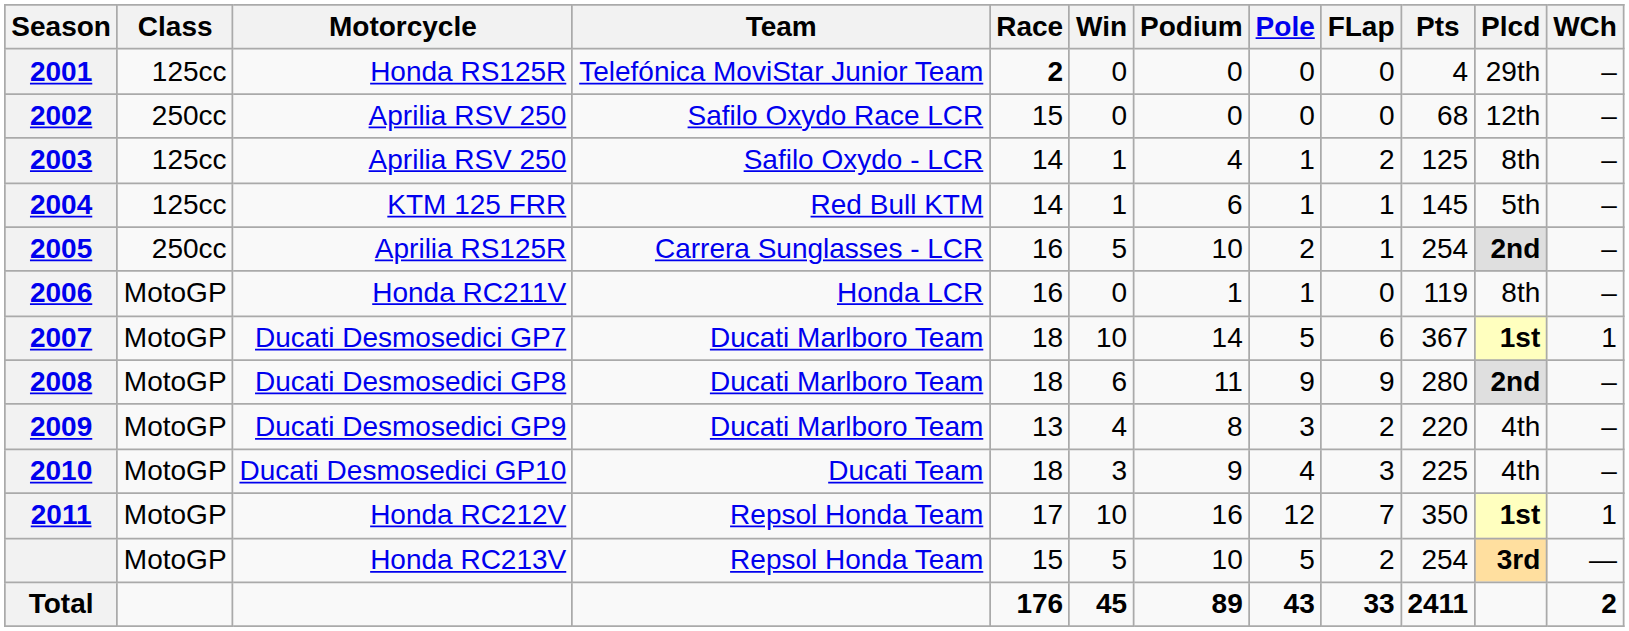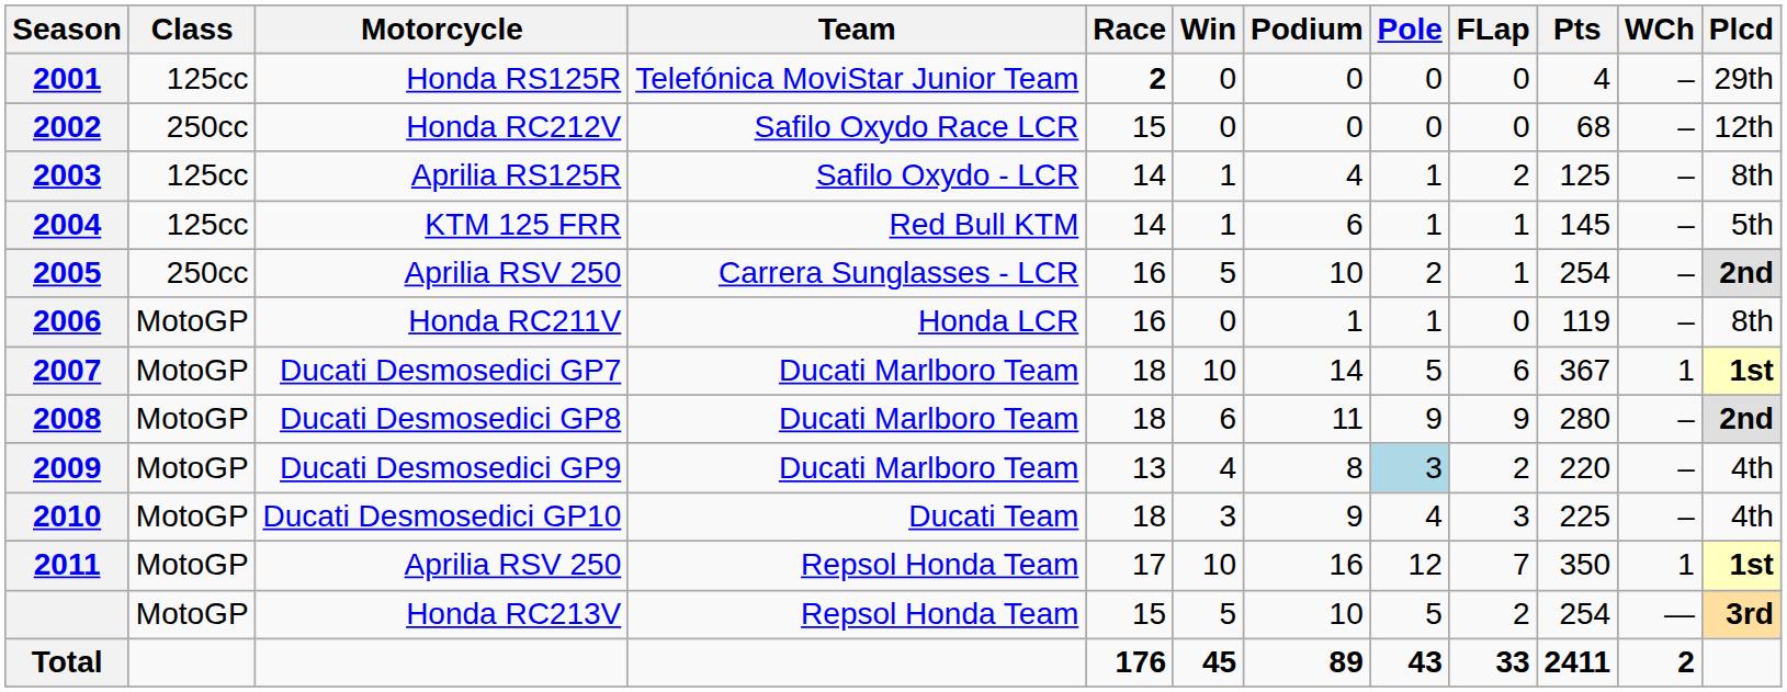 <table class="wikitable">
 <tr>
 <th>Season</th>
 <th>Class</th>
 <th>Motorcycle</th>
 <th>Team</th>
 <th>Race</th>
 <th>Win</th>
 <th>Podium</th>
 <th><a href='#'>Pole</a></th>
 <th>FLap</th>
 <th>Pts</th>
+<th>WCh</th>
 <th>Plcd</th>
-<th>WCh</th>
 </tr>
 <tr align="right">
 <th><a href='#'>2001</a></th>
 <td>125cc</td>
 <td><a href='#'>Honda RS125R</a></td>
 <td><a href='#'>Telefónica MoviStar Junior Team</a></td>
 <td><strong>2</strong></td>
 <td>0</td>
 <td>0</td>
 <td>0</td>
 <td>0</td>
 <td>4</td>
+<td>–</td>
 <td>29th</td>
-<td>–</td>
 </tr>
 <tr align="right">
 <th><a href='#'>2002</a></th>
 <td>250cc</td>
-<td><a href='#'>Aprilia RSV 250</a></td>
+<td><a href='#'>Honda RC212V</a></td>
 <td><a href='#'>Safilo Oxydo Race LCR</a></td>
 <td>15</td>
 <td>0</td>
 <td>0</td>
 <td>0</td>
 <td>0</td>
 <td>68</td>
+<td>–</td>
 <td>12th</td>
-<td>–</td>
 </tr>
 <tr align="right">
 <th><a href='#'>2003</a></th>
 <td>125cc</td>
-<td><a href='#'>Aprilia RSV 250</a></td>
+<td><a href='#'>Aprilia RS125R</a></td>
 <td><a href='#'>Safilo Oxydo - LCR</a></td>
 <td>14</td>
 <td>1</td>
 <td>4</td>
 <td>1</td>
 <td>2</td>
 <td>125</td>
+<td>–</td>
 <td>8th</td>
-<td>–</td>
 </tr>
 <tr align="right">
 <th><a href='#'>2004</a></th>
 <td>125cc</td>
 <td><a href='#'>KTM 125 FRR</a></td>
 <td><a href='#'>Red Bull KTM</a></td>
 <td>14</td>
 <td>1</td>
 <td>6</td>
 <td>1</td>
 <td>1</td>
 <td>145</td>
+<td>–</td>
 <td>5th</td>
-<td>–</td>
 </tr>
 <tr align="right">
 <th><a href='#'>2005</a></th>
 <td>250cc</td>
-<td><a href='#'>Aprilia RS125R</a></td>
+<td><a href='#'>Aprilia RSV 250</a></td>
 <td><a href='#'>Carrera Sunglasses - LCR</a></td>
 <td>16</td>
 <td>5</td>
 <td>10</td>
 <td>2</td>
 <td>1</td>
 <td>254</td>
+<td>–</td>
 <td style="background:#DFDFDF;"><strong>2nd</strong></td>
-<td>–</td>
 </tr>
 <tr align="right">
 <th><a href='#'>2006</a></th>
 <td>MotoGP</td>
 <td><a href='#'>Honda RC211V</a></td>
 <td><a href='#'>Honda LCR</a></td>
 <td>16</td>
 <td>0</td>
 <td>1</td>
 <td>1</td>
 <td>0</td>
 <td>119</td>
+<td>–</td>
 <td>8th</td>
-<td>–</td>
 </tr>
 <tr align="right">
 <th><a href='#'>2007</a></th>
 <td>MotoGP</td>
 <td><a href='#'>Ducati Desmosedici GP7</a></td>
 <td><a href='#'>Ducati Marlboro Team</a></td>
 <td>18</td>
 <td>10</td>
 <td>14</td>
 <td>5</td>
 <td>6</td>
 <td>367</td>
+<td>1</td>
 <td style="background:#FFFFBF;"><strong>1st</strong></td>
-<td>1</td>
 </tr>
 <tr align="right">
 <th><a href='#'>2008</a></th>
 <td>MotoGP</td>
 <td><a href='#'>Ducati Desmosedici GP8</a></td>
 <td><a href='#'>Ducati Marlboro Team</a></td>
 <td>18</td>
 <td>6</td>
 <td>11</td>
 <td>9</td>
 <td>9</td>
 <td>280</td>
+<td>–</td>
 <td style="background:#DFDFDF;"><strong>2nd</strong></td>
-<td>–</td>
 </tr>
 <tr align="right">
 <th><a href='#'>2009</a></th>
 <td>MotoGP</td>
 <td><a href='#'>Ducati Desmosedici GP9</a></td>
 <td><a href='#'>Ducati Marlboro Team</a></td>
 <td>13</td>
 <td>4</td>
 <td>8</td>
-<td>3</td>
+<td style="background: lightblue;">3</td>
 <td>2</td>
 <td>220</td>
+<td>–</td>
 <td>4th</td>
-<td>–</td>
 </tr>
 <tr align="right">
 <th><a href='#'>2010</a></th>
 <td>MotoGP</td>
 <td><a href='#'>Ducati Desmosedici GP10</a></td>
 <td><a href='#'>Ducati Team</a></td>
 <td>18</td>
 <td>3</td>
 <td>9</td>
 <td>4</td>
 <td>3</td>
 <td>225</td>
+<td>–</td>
 <td>4th</td>
-<td>–</td>
 </tr>
 <tr align="right">
 <th><a href='#'>2011</a></th>
 <td>MotoGP</td>
-<td><a href='#'>Honda RC212V</a></td>
+<td><a href='#'>Aprilia RSV 250</a></td>
 <td><a href='#'>Repsol Honda Team</a></td>
 <td>17</td>
 <td>10</td>
 <td>16</td>
 <td>12</td>
 <td>7</td>
 <td>350</td>
+<td>1</td>
 <td style="background:#FFFFBF;"><strong>1st</strong></td>
-<td>1</td>
 </tr>
 <tr align="right">
 <th></th>
 <td>MotoGP</td>
 <td><a href='#'>Honda RC213V</a></td>
 <td><a href='#'>Repsol Honda Team</a></td>
 <td>15</td>
 <td>5</td>
 <td>10</td>
 <td>5</td>
 <td>2</td>
 <td>254</td>
+<td>—</td>
 <td style="background:#FFDF9F;"><strong>3rd</strong></td>
-<td>—</td>
 </tr>
 <tr align="right">
 <th>Total</th>
 <td></td>
 <td></td>
 <td></td>
 <td><strong>176</strong></td>
 <td><strong>45</strong></td>
 <td><strong>89</strong></td>
 <td><strong>43</strong></td>
 <td><strong>33</strong></td>
 <td><strong>2411</strong></td>
+<td><strong>2</strong></td>
 <td></td>
-<td><strong>2</strong></td>
 </tr>
 </table>
